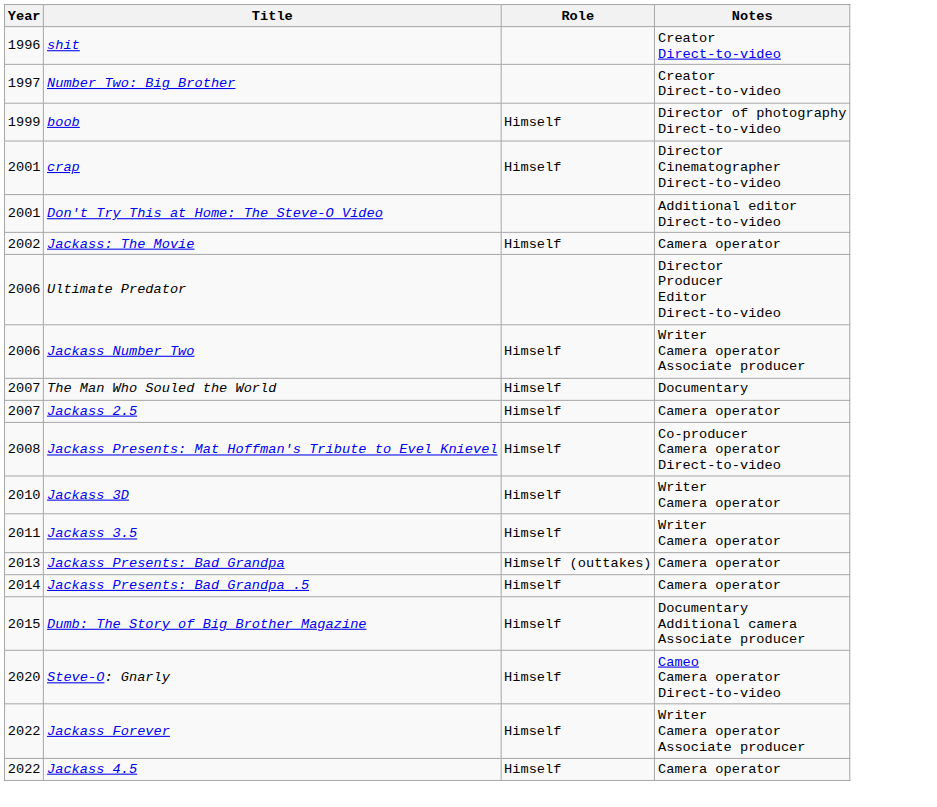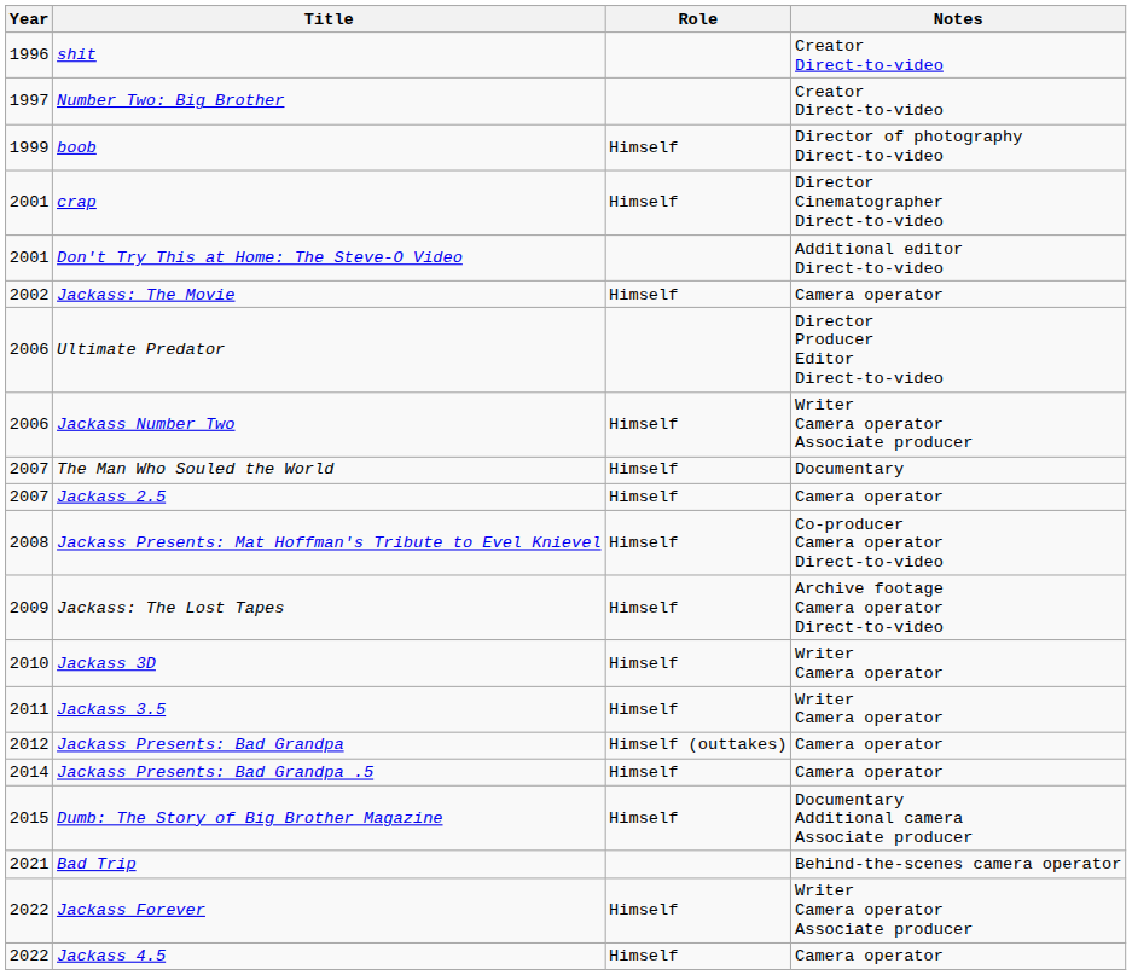 <table class="wikitable sortable">
 <tr>
 <th>Year</th>
 <th>Title</th>
 <th>Role</th>
 <th class="unsortable">Notes</th>
 </tr>
 <tr>
 <td>1996</td>
 <td><em><a href='#'>shit</a></em></td>
 <td></td>
 <td>Creator<br><a href='#'>Direct-to-video</a></td>
 </tr>
 <tr>
 <td>1997</td>
 <td><em><a href='#'>Number Two: Big Brother</a></em></td>
 <td></td>
 <td>Creator<br>Direct-to-video</td>
 </tr>
 <tr>
 <td>1999</td>
 <td><em><a href='#'>boob</a></em></td>
 <td>Himself</td>
 <td>Director of photography<br>Direct-to-video</td>
 </tr>
 <tr>
 <td>2001</td>
 <td><em><a href='#'>crap</a></em></td>
 <td>Himself</td>
 <td>Director<br>Cinematographer<br>Direct-to-video</td>
 </tr>
 <tr>
 <td>2001</td>
 <td><em><a href='#'>Don't Try This at Home: The Steve-O Video</a></em></td>
 <td></td>
 <td>Additional editor<br>Direct-to-video</td>
 </tr>
 <tr>
 <td>2002</td>
 <td><em><a href='#'>Jackass: The Movie</a></em></td>
 <td>Himself</td>
 <td>Camera operator</td>
 </tr>
 <tr>
 <td>2006</td>
 <td><em>Ultimate Predator</em></td>
 <td></td>
 <td>Director<br>Producer<br>Editor<br>Direct-to-video</td>
 </tr>
 <tr>
 <td>2006</td>
 <td><em><a href='#'>Jackass Number Two</a></em></td>
 <td>Himself</td>
 <td>Writer<br>Camera operator<br>Associate producer</td>
 </tr>
 <tr>
 <td>2007</td>
 <td><em>The Man Who Souled the World</em></td>
 <td>Himself</td>
 <td>Documentary</td>
 </tr>
 <tr>
 <td>2007</td>
 <td><em><a href='#'>Jackass 2.5</a></em></td>
 <td>Himself</td>
 <td>Camera operator</td>
 </tr>
 <tr>
 <td>2008</td>
 <td><em><a href='#'>Jackass Presents: Mat Hoffman's Tribute to Evel Knievel</a></em></td>
 <td>Himself</td>
 <td>Co-producer<br>Camera operator<br>Direct-to-video</td>
 </tr>
 <tr>
+<td>2009</td>
+<td><em>Jackass: The Lost Tapes</em></td>
+<td>Himself</td>
+<td>Archive footage<br>Camera operator<br>Direct-to-video</td>
+</tr>
+<tr>
 <td>2010</td>
 <td><em><a href='#'>Jackass 3D</a></em></td>
 <td>Himself</td>
 <td>Writer<br>Camera operator</td>
 </tr>
 <tr>
 <td>2011</td>
 <td><em><a href='#'>Jackass 3.5</a></em></td>
 <td>Himself</td>
 <td>Writer<br>Camera operator</td>
 </tr>
 <tr>
-<td>2013</td>
+<td>2012</td>
 <td><em><a href='#'>Jackass Presents: Bad Grandpa</a></em></td>
 <td>Himself (outtakes)</td>
 <td>Camera operator</td>
 </tr>
 <tr>
 <td>2014</td>
 <td><em><a href='#'>Jackass Presents: Bad Grandpa .5</a></em></td>
 <td>Himself</td>
 <td>Camera operator</td>
 </tr>
 <tr>
 <td>2015</td>
 <td><em><a href='#'>Dumb: The Story of Big Brother Magazine</a></em></td>
 <td>Himself</td>
 <td>Documentary<br>Additional camera<br>Associate producer</td>
 </tr>
 <tr>
-<td>2020</td>
-<td><em><a href='#'>Steve-O</a>: Gnarly</em></td>
-<td>Himself</td>
-<td><a href='#'>Cameo</a><br>Camera operator<br>Direct-to-video</td>
+<td>2021</td>
+<td><em><a href='#'>Bad Trip</a></em></td>
+<td></td>
+<td>Behind-the-scenes camera operator</td>
 </tr>
 <tr>
 <td>2022</td>
 <td><em><a href='#'>Jackass Forever</a></em></td>
 <td>Himself</td>
 <td>Writer<br>Camera operator<br>Associate producer</td>
 </tr>
 <tr>
 <td>2022</td>
 <td><em><a href='#'>Jackass 4.5</a></em></td>
 <td>Himself</td>
 <td>Camera operator</td>
 </tr>
 </table>
